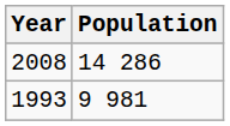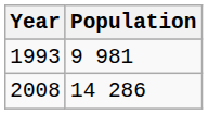 <table class="wikitable">
 <tr>
 <th>Year</th>
 <th>Population</th>
 </tr>
 <tr>
+<td>1993</td>
+<td>9 981</td>
+</tr>
+<tr>
 <td>2008</td>
 <td>14 286</td>
 </tr>
-<tr>
-<td>1993</td>
-<td>9 981</td>
-</tr>
 </table>
